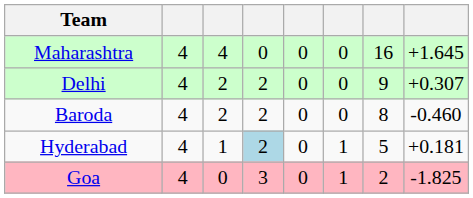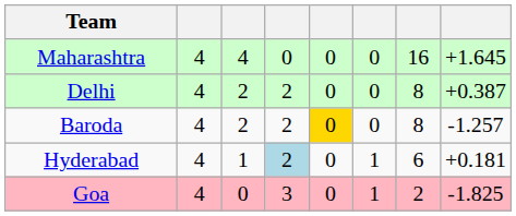 <table class="wikitable" style="text-align:center">
 <tr>
 <th style="width:120px">Team</th>
 <th style="width:25px"></th>
 <th style="width:25px"></th>
 <th style="width:25px"></th>
 <th style="width:25px"></th>
 <th style="width:25px"></th>
 <th style="width:25px"></th>
 <th style="width:40px;"></th>
 </tr>
 <tr style="background-color:#cfc">
 <td><a href='#'>Maharashtra</a></td>
 <td>4</td>
 <td>4</td>
 <td>0</td>
 <td>0</td>
 <td>0</td>
 <td>16</td>
 <td>+1.645</td>
 </tr>
 <tr style="background-color:#cfc">
 <td><a href='#'>Delhi</a></td>
 <td>4</td>
 <td>2</td>
 <td>2</td>
 <td>0</td>
 <td>0</td>
-<td>9</td>
-<td>+0.307</td>
+<td>8</td>
+<td>+0.387</td>
 </tr>
 <tr>
 <td><a href='#'>Baroda</a></td>
 <td>4</td>
 <td>2</td>
 <td>2</td>
-<td>0</td>
+<td style="background: gold;">0</td>
 <td>0</td>
 <td>8</td>
-<td>-0.460</td>
+<td>-1.257</td>
 </tr>
 <tr>
 <td><a href='#'>Hyderabad</a></td>
 <td>4</td>
 <td>1</td>
 <td style="background: lightblue;">2</td>
 <td>0</td>
 <td>1</td>
-<td>5</td>
+<td>6</td>
 <td>+0.181</td>
 </tr>
 <tr style="background-color:lightpink">
 <td><a href='#'>Goa</a></td>
 <td>4</td>
 <td>0</td>
 <td>3</td>
 <td>0</td>
 <td>1</td>
 <td>2</td>
 <td>-1.825</td>
 </tr>
 </table>
